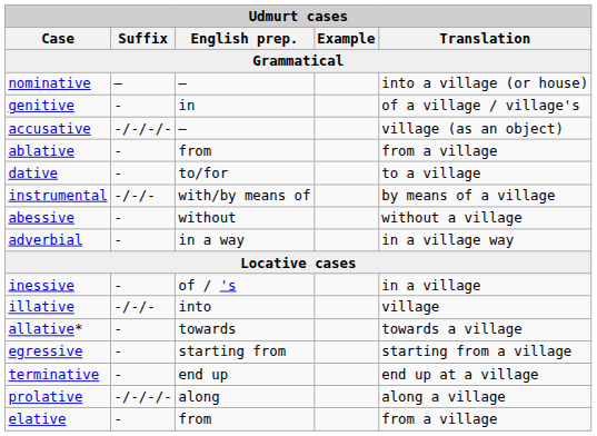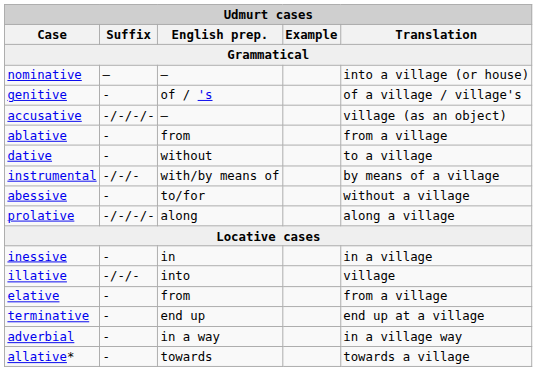 <table class="wikitable">
 <tr>
 <th colspan="5" style="background:#cfcfcf;">Udmurt cases</th>
 </tr>
 <tr style="background:#dfdfdf;" |>
 <th>Case</th>
 <th>Suffix</th>
 <th>English prep.</th>
 <th>Example</th>
 <th>Translation</th>
 </tr>
 <tr>
 <th colspan="5" style="background:#efefef">Grammatical</th>
 </tr>
 <tr>
 <td><a href='#'>nominative</a></td>
 <td>–</td>
 <td>–</td>
 <td> <br></td>
 <td>into a village (or house)</td>
 </tr>
 <tr>
 <td><a href='#'>genitive</a></td>
 <td>- <br></td>
-<td>in</td>
+<td>of / <a href='#'>'s</a></td>
 <td> <br> </td>
 <td>of a village / village's</td>
 </tr>
 <tr>
 <td><a href='#'>accusative</a></td>
 <td>-/-/-/- <br></td>
 <td>–</td>
 <td> <br></td>
 <td>village (as an object)</td>
 </tr>
 <tr>
 <td><a href='#'>ablative</a></td>
 <td>- <br></td>
 <td>from</td>
 <td> <br></td>
 <td>from a village</td>
 </tr>
 <tr>
 <td><a href='#'>dative</a></td>
 <td>- <br></td>
-<td>to/for</td>
+<td>without</td>
 <td> <br></td>
 <td>to a village</td>
 </tr>
 <tr>
 <td><a href='#'>instrumental</a></td>
 <td>-/-/- <br></td>
 <td>with/by means of</td>
 <td> <br></td>
 <td>by means of a village</td>
 </tr>
 <tr>
 <td><a href='#'>abessive</a></td>
 <td>- <br></td>
-<td>without</td>
+<td>to/for</td>
 <td> <br></td>
 <td>without a village</td>
 </tr>
 <tr>
-<td><a href='#'>adverbial</a></td>
-<td>- <br></td>
-<td>in a way</td>
+<td><a href='#'>prolative</a></td>
+<td>-/-/-/- <br></td>
+<td>along</td>
 <td> <br></td>
-<td>in a village way</td>
+<td>along a village</td>
 </tr>
 <tr>
 <th colspan="5" style="background:#efefef">Locative cases</th>
 </tr>
 <tr>
 <td><a href='#'>inessive</a></td>
 <td>- <br></td>
-<td>of / <a href='#'>'s</a></td>
+<td>in</td>
 <td> <br></td>
 <td>in a village</td>
 </tr>
 <tr>
 <td><a href='#'>illative</a></td>
 <td>-/-/- <br></td>
 <td>into</td>
 <td> <br></td>
 <td>village</td>
 </tr>
 <tr>
-<td><a href='#'>allative</a>*</td>
+<td><a href='#'>elative</a></td>
 <td>- <br></td>
-<td>towards</td>
+<td>from</td>
 <td> <br></td>
-<td>towards a village</td>
-</tr>
-<tr>
-<td><a href='#'>egressive</a></td>
-<td>- <br></td>
-<td>starting from</td>
-<td> <br></td>
-<td>starting from a village</td>
+<td>from a village</td>
 </tr>
 <tr>
 <td><a href='#'>terminative</a></td>
 <td>- <br> </td>
 <td>end up</td>
 <td> <br></td>
 <td>end up at a village</td>
 </tr>
 <tr>
-<td><a href='#'>prolative</a></td>
-<td>-/-/-/- <br></td>
-<td>along</td>
+<td><a href='#'>adverbial</a></td>
+<td>- <br></td>
+<td>in a way</td>
 <td> <br></td>
-<td>along a village</td>
+<td>in a village way</td>
 </tr>
 <tr>
-<td><a href='#'>elative</a></td>
+<td><a href='#'>allative</a>*</td>
 <td>- <br></td>
-<td>from</td>
+<td>towards</td>
 <td> <br></td>
-<td>from a village</td>
+<td>towards a village</td>
 </tr>
 </table>
